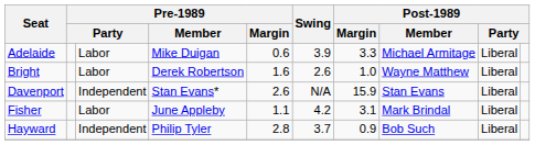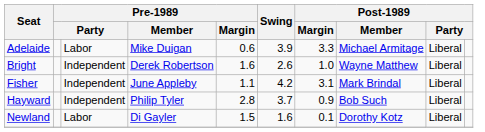 <table class="wikitable">
 <tr>
 <th rowspan="2">Seat</th>
 <th colspan="4">Pre-1989</th>
 <th rowspan="2">Swing</th>
 <th colspan="4">Post-1989</th>
 </tr>
 <tr>
 <th colspan="2">Party</th>
 <th>Member</th>
 <th>Margin</th>
 <th>Margin</th>
 <th>Member</th>
 <th colspan="2">Party</th>
 </tr>
 <tr>
 <td><a href='#'>Adelaide</a></td>
 <td> </td>
 <td>Labor</td>
 <td><a href='#'>Mike Duigan</a></td>
 <td style="text-align:right;">0.6</td>
 <td style="text-align:right;">3.9</td>
 <td style="text-align:right;">3.3</td>
 <td><a href='#'>Michael Armitage</a></td>
 <td>Liberal</td>
 <td> </td>
 </tr>
 <tr>
 <td><a href='#'>Bright</a></td>
 <td> </td>
-<td>Labor</td>
+<td>Independent</td>
 <td><a href='#'>Derek Robertson</a></td>
 <td style="text-align:right;">1.6</td>
 <td style="text-align:right;">2.6</td>
 <td style="text-align:right;">1.0</td>
 <td><a href='#'>Wayne Matthew</a></td>
 <td>Liberal</td>
 <td> </td>
 </tr>
 <tr>
-<td><a href='#'>Davenport</a></td>
+<td><a href='#'>Fisher</a></td>
 <td> </td>
 <td>Independent</td>
-<td><a href='#'>Stan Evans</a>*</td>
-<td style="text-align:right;">2.6</td>
-<td style="text-align:right;">N/A</td>
-<td style="text-align:right;">15.9</td>
-<td><a href='#'>Stan Evans</a></td>
-<td>Liberal</td>
-<td> </td>
-</tr>
-<tr>
-<td><a href='#'>Fisher</a></td>
-<td> </td>
-<td>Labor</td>
 <td><a href='#'>June Appleby</a></td>
 <td style="text-align:right;">1.1</td>
 <td style="text-align:right;">4.2</td>
 <td style="text-align:right;">3.1</td>
 <td><a href='#'>Mark Brindal</a></td>
 <td>Liberal</td>
 <td> </td>
 </tr>
 <tr>
 <td><a href='#'>Hayward</a></td>
 <td> </td>
 <td>Independent</td>
 <td><a href='#'>Philip Tyler</a></td>
 <td style="text-align:right;">2.8</td>
 <td style="text-align:right;">3.7</td>
 <td style="text-align:right;">0.9</td>
 <td><a href='#'>Bob Such</a></td>
 <td>Liberal</td>
 <td> </td>
 </tr>
 <tr>
+<td><a href='#'>Newland</a></td>
+<td> </td>
+<td>Labor</td>
+<td><a href='#'>Di Gayler</a></td>
+<td style="text-align:right;">1.5</td>
+<td style="text-align:right;">1.6</td>
+<td style="text-align:right;">0.1</td>
+<td><a href='#'>Dorothy Kotz</a></td>
+<td>Liberal</td>
+<td> </td>
+</tr>
+<tr>
 </tr>
 </table>
